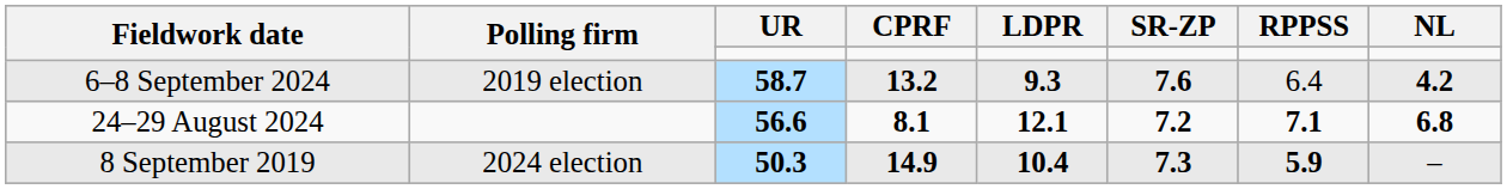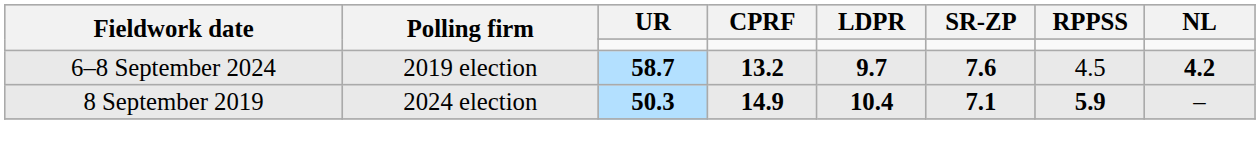 <table class=wikitable style="font-size:95%; line-height:14px; text-align:center">
 <tr>
 <th style=width:200px; rowspan=2>Fieldwork date</th>
 <th style=width:150px; rowspan=2>Polling firm</th>
 <th style="width:60px;">UR</th>
 <th style="width:60px;">CPRF</th>
 <th style="width:60px;">LDPR</th>
 <th style="width:60px;">SR-ZP</th>
 <th style="width:60px;">RPPSS</th>
 <th style="width:60px;">NL</th>
 </tr>
 <tr>
 <td bgcolor=></td>
 <td bgcolor=></td>
 <td bgcolor=></td>
 <td bgcolor=></td>
 <td bgcolor=></td>
 <td bgcolor=></td>
 </tr>
 <tr style="background:#E9E9E9;">
 <td>6–8 September 2024</td>
 <td>2019 election</td>
 <td style="background:#B3E0FF"><strong>58.7</strong></td>
 <td><strong>13.2</strong></td>
-<td><strong>9.3</strong></td>
+<td><strong>9.7</strong></td>
 <td><strong>7.6</strong></td>
-<td>6.4</td>
+<td>4.5</td>
 <td><strong>4.2</strong></td>
-</tr>
-<tr align=center>
-<td>24–29 August 2024</td>
-<td></td>
-<td style="background:#B3E0FF"><strong>56.6</strong></td>
-<td><strong>8.1</strong></td>
-<td><strong>12.1</strong></td>
-<td><strong>7.2</strong></td>
-<td><strong>7.1</strong></td>
-<td><strong>6.8</strong></td>
 </tr>
 <tr style="background:#E9E9E9;">
 <td>8 September 2019</td>
 <td>2024 election</td>
 <td style="background:#B3E0FF"><strong>50.3</strong></td>
 <td><strong>14.9</strong></td>
 <td><strong>10.4</strong></td>
-<td><strong>7.3</strong></td>
+<td><strong>7.1</strong></td>
 <td><strong>5.9</strong></td>
 <td>–</td>
 </tr>
 </table>
